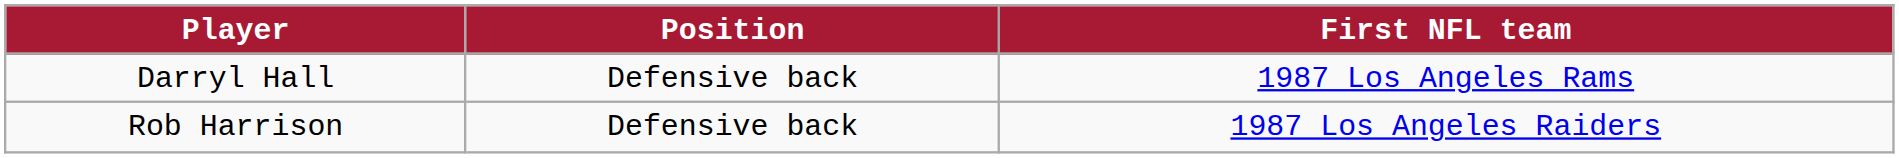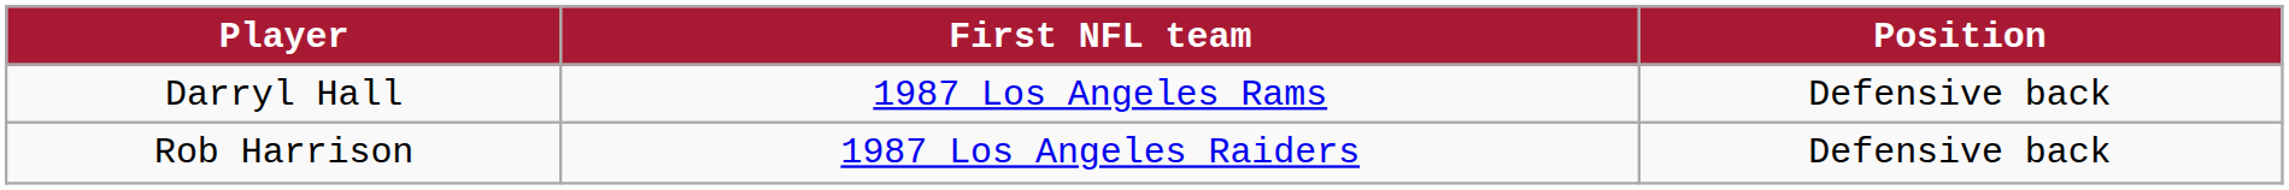 <table class="wikitable" width="65%">
 <tr>
 <th style="background:#A81933;color:#FFFFFF;">Player</th>
+<th style="background:#A81933;color:#FFFFFF;">First NFL team</th>
 <th style="background:#A81933;color:#FFFFFF;">Position</th>
-<th style="background:#A81933;color:#FFFFFF;">First NFL team</th>
 </tr>
 <tr align="center" bgcolor="">
 <td>Darryl Hall</td>
+<td><a href='#'>1987 Los Angeles Rams</a></td>
 <td>Defensive back</td>
-<td><a href='#'>1987 Los Angeles Rams</a></td>
 </tr>
 <tr align="center" bgcolor="">
 <td>Rob Harrison</td>
+<td><a href='#'>1987 Los Angeles Raiders</a></td>
 <td>Defensive back</td>
-<td><a href='#'>1987 Los Angeles Raiders</a></td>
 </tr>
 </table>
